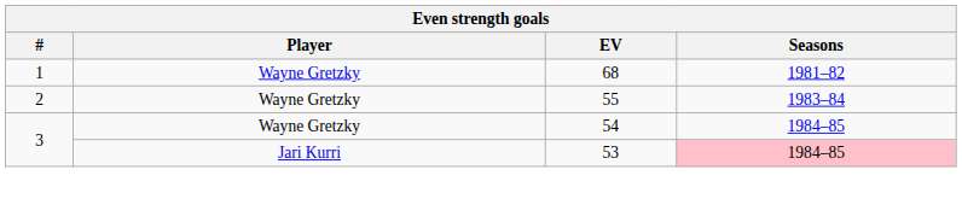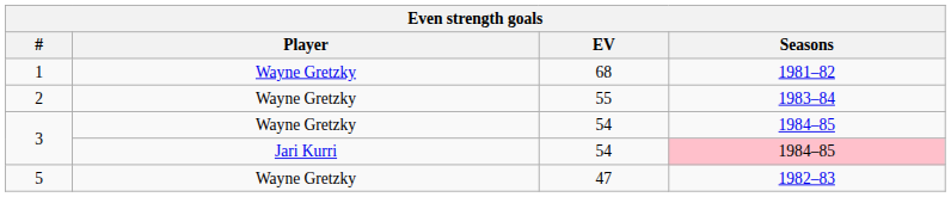 <table class="wikitable" style="text-align: center; font-size: 95%" width="70%">
 <tr>
 <th colspan="4">Even strength goals</th>
 </tr>
 <tr>
 <th>#</th>
 <th>Player</th>
 <th>EV</th>
 <th>Seasons</th>
 </tr>
 <tr>
 <td>1</td>
 <td><a href='#'>Wayne Gretzky</a></td>
 <td>68</td>
 <td><a href='#'>1981–82</a></td>
 </tr>
 <tr>
 <td>2</td>
 <td>Wayne Gretzky</td>
 <td>55</td>
 <td><a href='#'>1983–84</a></td>
 </tr>
 <tr>
 <td rowspan="2">3</td>
 <td>Wayne Gretzky</td>
 <td>54</td>
 <td><a href='#'>1984–85</a></td>
 </tr>
 <tr>
 <td><a href='#'>Jari Kurri</a></td>
-<td>53</td>
+<td>54</td>
 <td style="background: pink;">1984–85</td>
 </tr>
+<tr>
+<td>5</td>
+<td>Wayne Gretzky</td>
+<td>47</td>
+<td><a href='#'>1982–83</a></td>
+</tr>
 </table>
